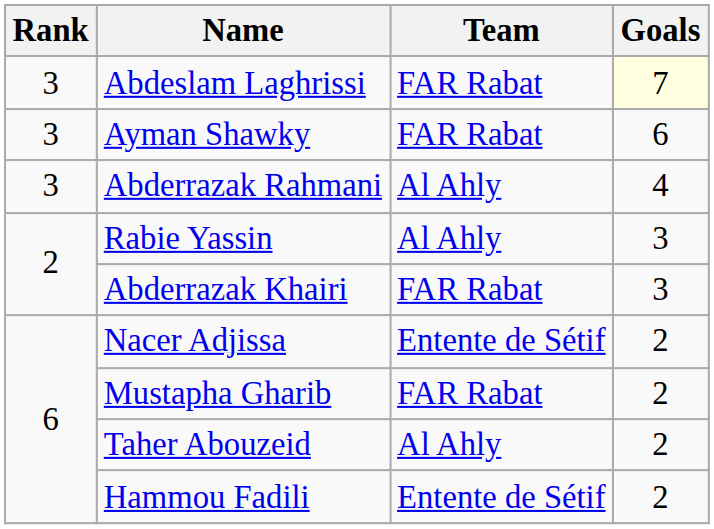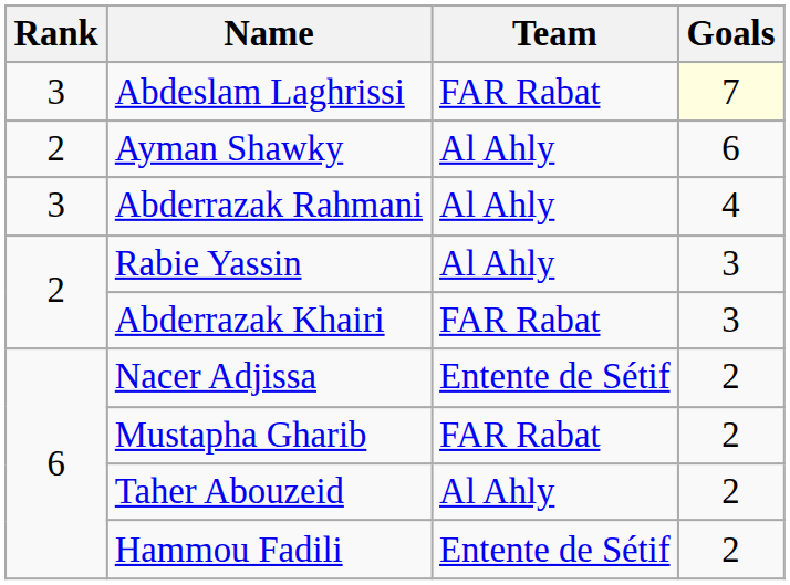 <table class="wikitable" style="text-align:center">
 <tr>
 <th>Rank</th>
 <th>Name</th>
 <th>Team</th>
 <th>Goals</th>
 </tr>
 <tr>
 <td rowspan=1>3</td>
 <td align="left"> <a href='#'>Abdeslam Laghrissi</a></td>
 <td align="left"> <a href='#'>FAR Rabat</a></td>
 <td style="background: lightyellow;">7</td>
 </tr>
 <tr>
-<td rowspan=1>3</td>
+<td rowspan=1>2</td>
 <td align="left"> <a href='#'>Ayman Shawky</a></td>
-<td align="left"> <a href='#'>FAR Rabat</a></td>
+<td align="left"> <a href='#'>Al Ahly</a></td>
 <td>6</td>
 </tr>
 <tr>
 <td rowspan=1>3</td>
 <td align="left"> <a href='#'>Abderrazak Rahmani</a></td>
 <td align="left"> <a href='#'>Al Ahly</a></td>
 <td>4</td>
 </tr>
 <tr>
 <td rowspan=2>2</td>
 <td align="left"> <a href='#'>Rabie Yassin</a></td>
 <td align="left"> <a href='#'>Al Ahly</a></td>
 <td>3</td>
 </tr>
 <tr>
 <td align="left"> <a href='#'>Abderrazak Khairi</a></td>
 <td align="left"> <a href='#'>FAR Rabat</a></td>
 <td>3</td>
 </tr>
 <tr>
 <td rowspan=4>6</td>
 <td align="left"> <a href='#'>Nacer Adjissa</a></td>
 <td align="left"> <a href='#'>Entente de Sétif</a></td>
 <td>2</td>
 </tr>
 <tr>
 <td align="left"> <a href='#'>Mustapha Gharib</a></td>
 <td align="left"> <a href='#'>FAR Rabat</a></td>
 <td>2</td>
 </tr>
 <tr>
 <td align="left"> <a href='#'>Taher Abouzeid</a></td>
 <td align="left"> <a href='#'>Al Ahly</a></td>
 <td>2</td>
 </tr>
 <tr>
 <td align="left"> <a href='#'>Hammou Fadili</a></td>
 <td align="left"> <a href='#'>Entente de Sétif</a></td>
 <td>2</td>
 </tr>
 </table>
